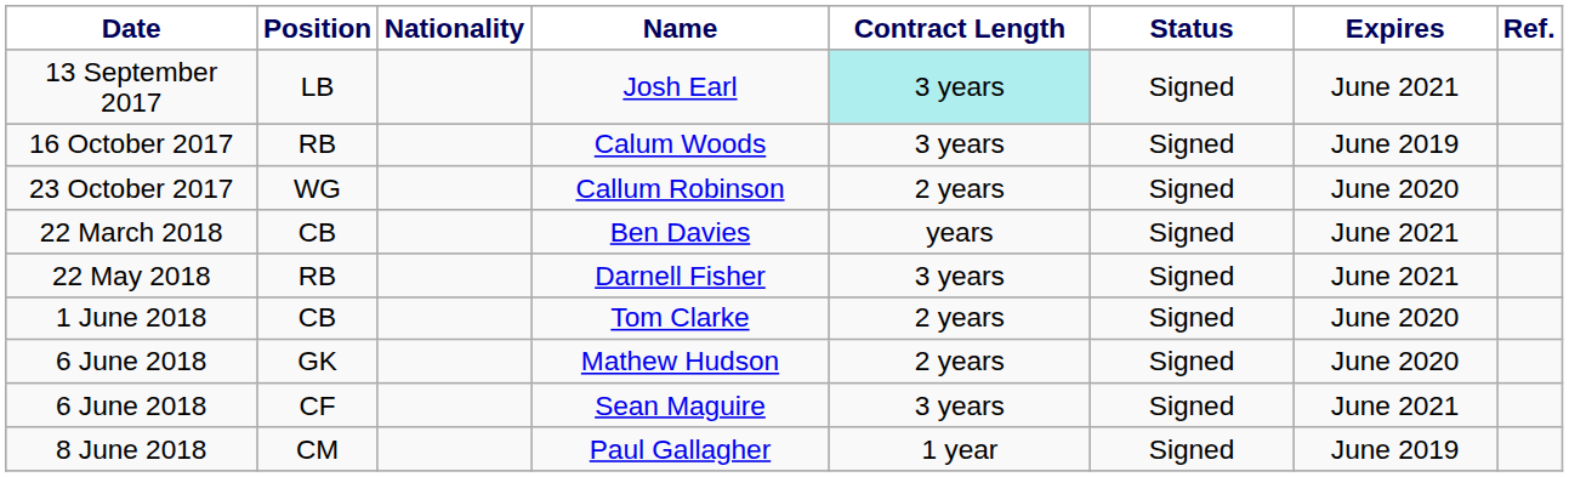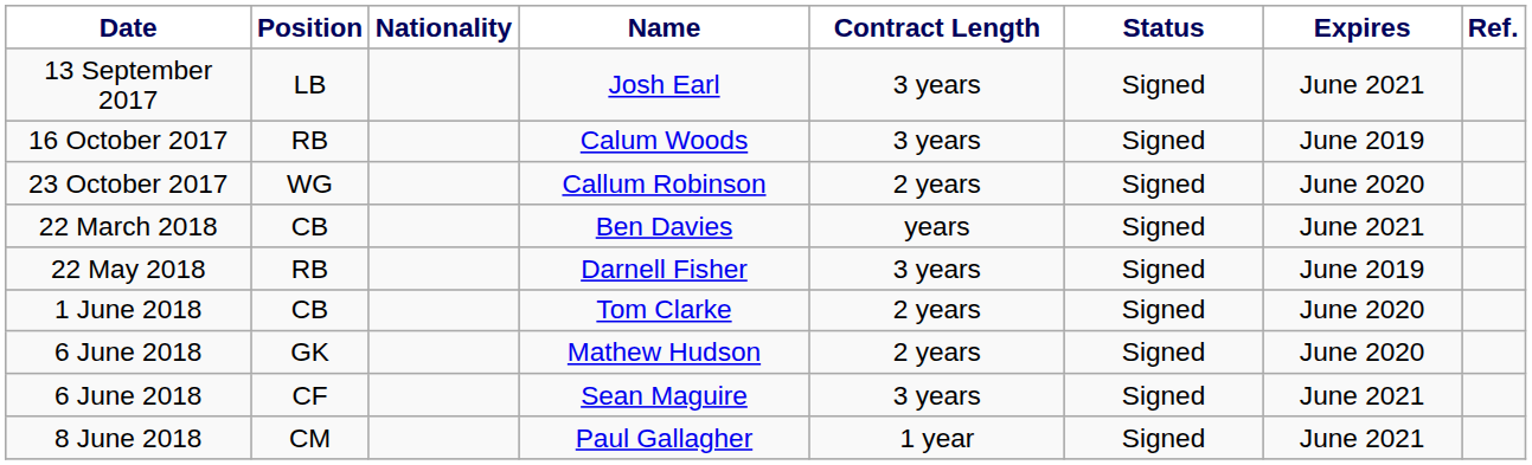 <table class="wikitable"  style="text-align:center; font-size:90%; ">
 <tr>
 <th style="background:#fff; color:#00005a; width:125px;">Date</th>
 <th style="background:#fff; color:#00005a; width:50px;">Position</th>
 <th style="background:#fff; color:#00005a; width:50px;">Nationality</th>
 <th style="background:#fff; color:#00005a; width:150px;">Name</th>
 <th style="background:#fff; color:#00005a; width:130px;">Contract Length</th>
 <th style="background:#fff; color:#00005a; width:100px;">Status</th>
 <th style="background:#fff; color:#00005a; width:100px;">Expires</th>
 <th style="background:#fff; color:#00005a; width:25px;">Ref.</th>
 </tr>
 <tr>
 <td>13 September 2017</td>
 <td>LB</td>
 <td></td>
 <td><a href='#'>Josh Earl</a></td>
-<td style="background: paleturquoise;">3 years</td>
+<td>3 years</td>
 <td>Signed</td>
 <td>June 2021</td>
 <td></td>
 </tr>
 <tr>
 <td>16 October 2017</td>
 <td>RB</td>
 <td></td>
 <td><a href='#'>Calum Woods</a></td>
 <td>3 years</td>
 <td>Signed</td>
 <td>June 2019</td>
 <td></td>
 </tr>
 <tr>
 <td>23 October 2017</td>
 <td>WG</td>
 <td></td>
 <td><a href='#'>Callum Robinson</a></td>
 <td>2 years</td>
 <td>Signed</td>
 <td>June 2020</td>
 <td></td>
 </tr>
 <tr>
 <td>22 March 2018</td>
 <td>CB</td>
 <td></td>
 <td><a href='#'>Ben Davies</a></td>
 <td> years</td>
 <td>Signed</td>
 <td>June 2021</td>
 <td></td>
 </tr>
 <tr>
 <td>22 May 2018</td>
 <td>RB</td>
 <td></td>
 <td><a href='#'>Darnell Fisher</a></td>
 <td>3 years</td>
 <td>Signed</td>
-<td>June 2021</td>
+<td>June 2019</td>
 <td></td>
 </tr>
 <tr>
 <td>1 June 2018</td>
 <td>CB</td>
 <td></td>
 <td><a href='#'>Tom Clarke</a></td>
 <td>2 years</td>
 <td>Signed</td>
 <td>June 2020</td>
 <td></td>
 </tr>
 <tr>
 <td>6 June 2018</td>
 <td>GK</td>
 <td></td>
 <td><a href='#'>Mathew Hudson</a></td>
 <td>2 years</td>
 <td>Signed</td>
 <td>June 2020</td>
 <td></td>
 </tr>
 <tr>
 <td>6 June 2018</td>
 <td>CF</td>
 <td></td>
 <td><a href='#'>Sean Maguire</a></td>
 <td>3 years</td>
 <td>Signed</td>
 <td>June 2021</td>
 <td></td>
 </tr>
 <tr>
 <td>8 June 2018</td>
 <td>CM</td>
 <td></td>
 <td><a href='#'>Paul Gallagher</a></td>
 <td>1 year</td>
 <td>Signed</td>
-<td>June 2019</td>
+<td>June 2021</td>
 <td></td>
 </tr>
 </table>
